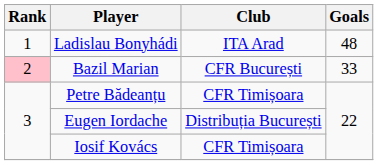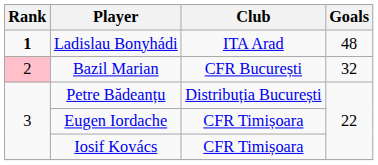 <table class="wikitable sortable" style="text-align:center">
 <tr>
 <th>Rank</th>
 <th>Player</th>
 <th>Club</th>
 <th>Goals</th>
 </tr>
 <tr>
-<td rowspan=1 align=center>1</td>
+<td rowspan=1 align=center><strong>1</strong></td>
 <td><a href='#'>Ladislau Bonyhádi</a></td>
 <td><a href='#'>ITA Arad</a></td>
 <td rowspan=1 align=center>48</td>
 </tr>
 <tr>
 <td rowspan=1 align=center style="background: pink;">2</td>
 <td><a href='#'>Bazil Marian</a></td>
 <td><a href='#'>CFR București</a></td>
-<td rowspan=1 align=center>33</td>
+<td rowspan=1 align=center>32</td>
 </tr>
 <tr>
 <td rowspan=3 align=center>3</td>
 <td><a href='#'>Petre Bădeanțu</a></td>
-<td><a href='#'>CFR Timișoara</a></td>
+<td><a href='#'>Distribuția București</a></td>
 <td rowspan=3 align=center>22</td>
 </tr>
 <tr>
 <td><a href='#'>Eugen Iordache</a></td>
-<td><a href='#'>Distribuția București</a></td>
+<td><a href='#'>CFR Timișoara</a></td>
 </tr>
 <tr>
 <td><a href='#'>Iosif Kovács</a></td>
 <td><a href='#'>CFR Timișoara</a></td>
 </tr>
 <tr>
 </tr>
 </table>
